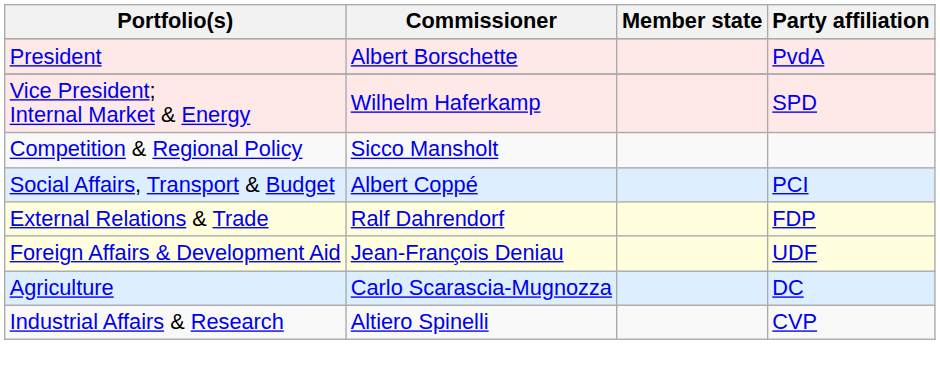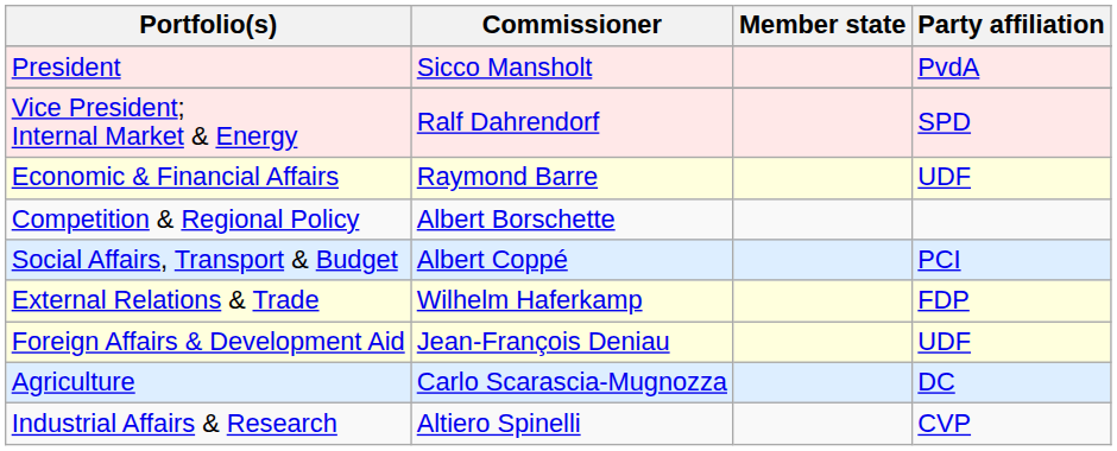 <table class="wikitable">
 <tr>
 <th>Portfolio(s)</th>
 <th>Commissioner</th>
 <th>Member state</th>
 <th>Party affiliation</th>
 </tr>
 <tr>
 </tr>
 <tr --- bgcolor=#FFE8E8>
 <td><a href='#'>President</a></td>
-<td><a href='#'>Albert Borschette</a></td>
+<td><a href='#'>Sicco Mansholt</a></td>
 <td></td>
 <td><a href='#'>PvdA</a></td>
 </tr>
 <tr>
 </tr>
 <tr --- bgcolor=#FFE8E8>
 <td><a href='#'>Vice President</a>;<br><a href='#'>Internal Market</a> & <a href='#'>Energy</a></td>
-<td><a href='#'>Wilhelm Haferkamp</a></td>
+<td><a href='#'>Ralf Dahrendorf</a></td>
 <td></td>
 <td><a href='#'>SPD</a></td>
 </tr>
+<tr ---- bgcolor=#FFFFDD>
+<td><a href='#'>Economic & Financial Affairs</a></td>
+<td><a href='#'>Raymond Barre</a></td>
+<td></td>
+<td><a href='#'>UDF</a></td>
+</tr>
 <tr>
 <td><a href='#'>Competition</a> & <a href='#'>Regional Policy</a></td>
-<td><a href='#'>Sicco Mansholt</a></td>
+<td><a href='#'>Albert Borschette</a></td>
 <td></td>
 <td></td>
 </tr>
 <tr --- bgcolor=#DDEEFF>
 <td><a href='#'>Social Affairs</a>, <a href='#'>Transport</a> & <a href='#'>Budget</a></td>
 <td><a href='#'>Albert Coppé</a></td>
 <td></td>
 <td><a href='#'>PCI</a></td>
 </tr>
 <tr --- bgcolor=#FFFFDD>
 <td><a href='#'>External Relations</a> & <a href='#'>Trade</a></td>
-<td><a href='#'>Ralf Dahrendorf</a></td>
+<td><a href='#'>Wilhelm Haferkamp</a></td>
 <td></td>
 <td><a href='#'>FDP</a></td>
 </tr>
 <tr --- bgcolor=#FFFFDD>
 <td><a href='#'>Foreign Affairs & Development Aid</a></td>
 <td><a href='#'>Jean-François Deniau</a></td>
 <td></td>
 <td><a href='#'>UDF</a></td>
 </tr>
 <tr --- bgcolor=#DDEEFF>
 <td><a href='#'>Agriculture</a></td>
 <td><a href='#'>Carlo Scarascia-Mugnozza</a></td>
 <td></td>
 <td><a href='#'>DC</a></td>
 </tr>
 <tr -- bgcolor=>
 <td><a href='#'>Industrial Affairs</a> & <a href='#'>Research</a></td>
 <td><a href='#'>Altiero Spinelli</a></td>
 <td></td>
 <td><a href='#'>CVP</a></td>
 </tr>
 </table>
